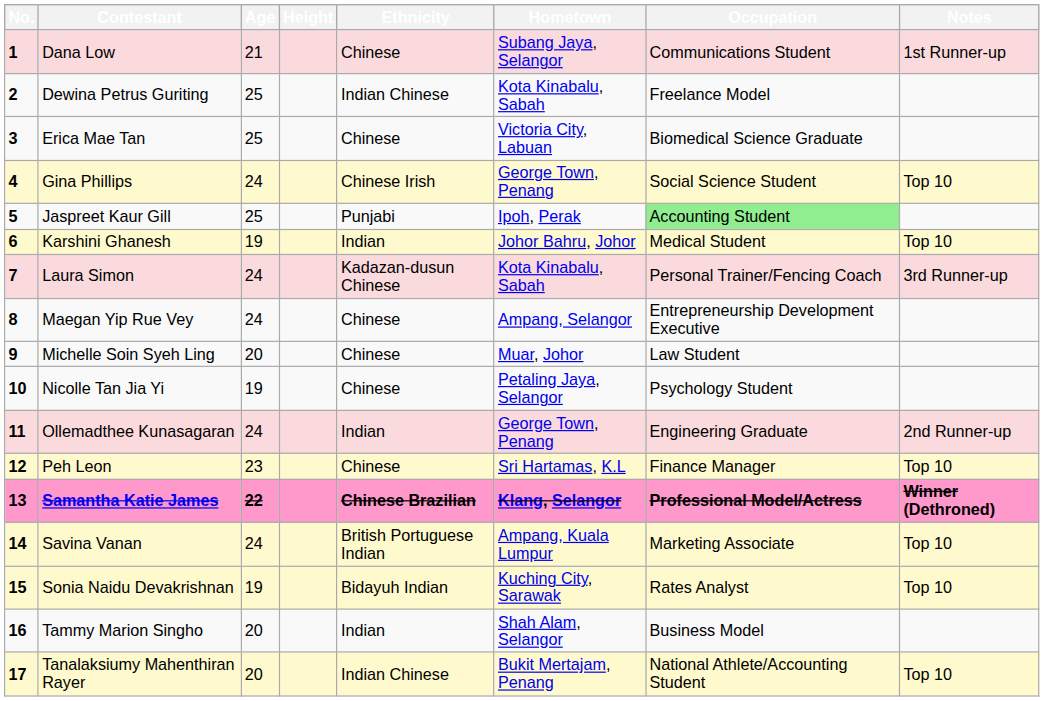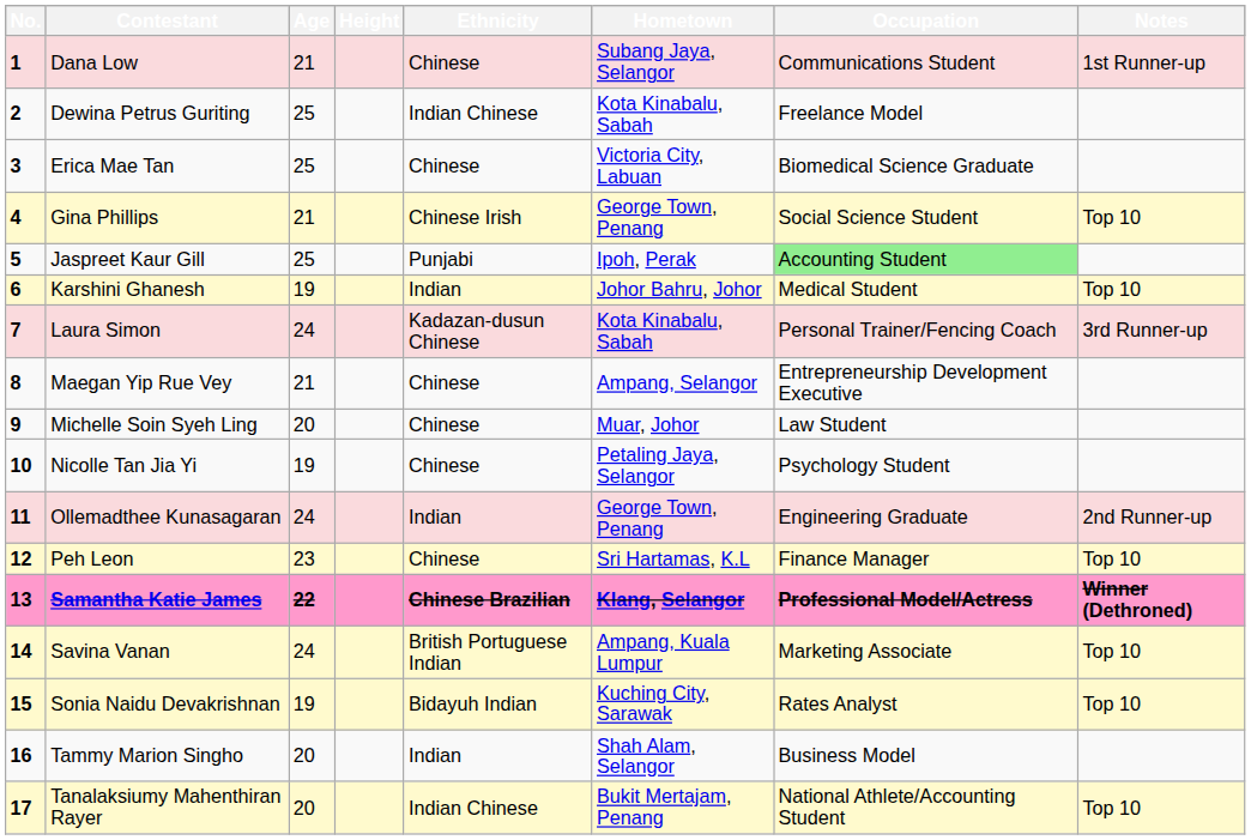 <table class="wikitable sortable" style="font-size: 85%;">
 <tr style="color:#fff; background:gray; text-align:center;">
 <th>No.</th>
 <th>Contestant</th>
 <th>Age</th>
 <th>Height</th>
 <th>Ethnicity</th>
 <th>Hometown</th>
 <th>Occupation</th>
 <th>Notes</th>
 </tr>
 <tr style="background:#fadadd;">
 <td><strong>1</strong></td>
 <td>Dana Low</td>
 <td>21</td>
 <td></td>
 <td>Chinese</td>
 <td><a href='#'>Subang Jaya</a>, <a href='#'>Selangor</a></td>
 <td>Communications Student</td>
 <td>1st Runner-up</td>
 </tr>
 <tr>
 <td><strong>2</strong></td>
 <td>Dewina Petrus Guriting</td>
 <td>25</td>
 <td></td>
 <td>Indian Chinese</td>
 <td><a href='#'>Kota Kinabalu</a>, <a href='#'>Sabah</a></td>
 <td>Freelance Model</td>
 <td></td>
 </tr>
 <tr>
 <td><strong>3</strong></td>
 <td>Erica Mae Tan</td>
 <td>25</td>
 <td></td>
 <td>Chinese</td>
 <td><a href='#'>Victoria City</a>, <a href='#'>Labuan</a></td>
 <td>Biomedical Science Graduate</td>
 <td></td>
 </tr>
 <tr style="background:#fffacd;">
 <td><strong>4</strong></td>
 <td>Gina Phillips</td>
-<td>24</td>
+<td>21</td>
 <td></td>
 <td>Chinese Irish</td>
 <td><a href='#'>George Town</a>, <a href='#'>Penang</a></td>
 <td>Social Science Student</td>
 <td>Top 10</td>
 </tr>
 <tr>
 <td><strong>5</strong></td>
 <td>Jaspreet Kaur Gill</td>
 <td>25</td>
 <td></td>
 <td>Punjabi</td>
 <td><a href='#'>Ipoh</a>, <a href='#'>Perak</a></td>
 <td style="background: lightgreen;">Accounting Student</td>
 <td></td>
 </tr>
 <tr style="background:#fffacd;">
 <td><strong>6</strong></td>
 <td>Karshini Ghanesh</td>
 <td>19</td>
 <td></td>
 <td>Indian</td>
 <td><a href='#'>Johor Bahru</a>, <a href='#'>Johor</a></td>
 <td>Medical Student</td>
 <td>Top 10</td>
 </tr>
 <tr style="background:#fadadd;">
 <td><strong>7</strong></td>
 <td>Laura Simon</td>
 <td>24</td>
 <td></td>
 <td>Kadazan-dusun Chinese</td>
 <td><a href='#'>Kota Kinabalu</a>, <a href='#'>Sabah</a></td>
 <td>Personal Trainer/Fencing Coach</td>
 <td>3rd Runner-up</td>
 </tr>
 <tr>
 <td><strong>8</strong></td>
 <td>Maegan Yip Rue Vey</td>
-<td>24</td>
+<td>21</td>
 <td></td>
 <td>Chinese</td>
 <td><a href='#'>Ampang, Selangor</a></td>
 <td>Entrepreneurship Development Executive</td>
 <td></td>
 </tr>
 <tr>
 <td><strong>9</strong></td>
 <td>Michelle Soin Syeh Ling</td>
 <td>20</td>
 <td></td>
 <td>Chinese</td>
 <td><a href='#'>Muar</a>, <a href='#'>Johor</a></td>
 <td>Law Student</td>
 <td></td>
 </tr>
 <tr>
 <td><strong>10</strong></td>
 <td>Nicolle Tan Jia Yi</td>
 <td>19</td>
 <td></td>
 <td>Chinese</td>
 <td><a href='#'>Petaling Jaya</a>, <a href='#'>Selangor</a></td>
 <td>Psychology Student</td>
 <td></td>
 </tr>
 <tr style="background:#fadadd;">
 <td><strong>11</strong></td>
 <td>Ollemadthee Kunasagaran</td>
 <td>24</td>
 <td></td>
 <td>Indian</td>
 <td><a href='#'>George Town</a>, <a href='#'>Penang</a></td>
 <td>Engineering Graduate</td>
 <td>2nd Runner-up</td>
 </tr>
 <tr style="background:#fffacd;">
 <td><strong>12</strong></td>
 <td>Peh Leon</td>
 <td>23</td>
 <td></td>
 <td>Chinese</td>
 <td><a href='#'>Sri Hartamas</a>, <a href='#'>K.L</a></td>
 <td>Finance Manager</td>
 <td>Top 10</td>
 </tr>
 <tr style="background:#f9c; font-weight:bold;">
 <td><strong>13</strong></td>
 <td><strong><a href='#'><s>Samantha Katie James</s></a></strong></td>
 <td><strong><s>22</s></strong></td>
 <td><strong><s></s></strong></td>
 <td><strong><s>Chinese Brazilian</s></strong></td>
 <td><strong><s><a href='#'>Klang</a>, <a href='#'>Selangor</a></s></strong></td>
 <td><strong><s>Professional Model/Actress</s></strong></td>
 <td><strong><s>Winner</s> (Dethroned)</strong></td>
 </tr>
 <tr style="background:#fffacd;">
 <td><strong>14</strong></td>
 <td>Savina Vanan</td>
 <td>24</td>
 <td></td>
 <td>British Portuguese Indian</td>
 <td><a href='#'>Ampang, Kuala Lumpur</a></td>
 <td>Marketing Associate</td>
 <td>Top 10</td>
 </tr>
 <tr style="background:#fffacd;">
 <td><strong>15</strong></td>
 <td>Sonia Naidu Devakrishnan</td>
 <td>19</td>
 <td></td>
 <td>Bidayuh Indian</td>
 <td><a href='#'>Kuching City</a>, <a href='#'>Sarawak</a></td>
 <td>Rates Analyst</td>
 <td>Top 10</td>
 </tr>
 <tr>
 <td><strong>16</strong></td>
 <td>Tammy Marion Singho</td>
 <td>20</td>
 <td></td>
 <td>Indian</td>
 <td><a href='#'>Shah Alam</a>, <a href='#'>Selangor</a></td>
 <td>Business Model</td>
 <td></td>
 </tr>
 <tr style="background:#fffacd;">
 <td><strong>17</strong></td>
 <td>Tanalaksiumy Mahenthiran Rayer</td>
 <td>20</td>
 <td></td>
 <td>Indian Chinese</td>
 <td><a href='#'>Bukit Mertajam</a>, <a href='#'>Penang</a></td>
 <td>National Athlete/Accounting Student</td>
 <td>Top 10</td>
 </tr>
 </table>
